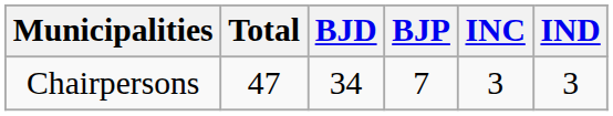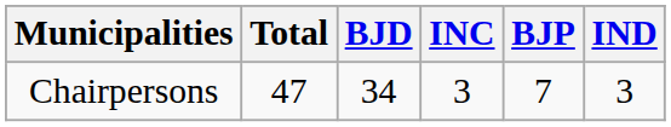 <table class="wikitable sortable" style="text-align:center">
 <tr>
 <th align="Centre">Municipalities</th>
 <th>Total</th>
 <th><a href='#'>BJD</a></th>
+<th><a href='#'>INC</a></th>
 <th><a href='#'>BJP</a></th>
-<th><a href='#'>INC</a></th>
 <th><a href='#'>IND</a></th>
 </tr>
 <tr>
 <td>Chairpersons</td>
 <td>47</td>
 <td>34</td>
+<td>3</td>
 <td>7</td>
-<td>3</td>
 <td>3</td>
 </tr>
 </table>
